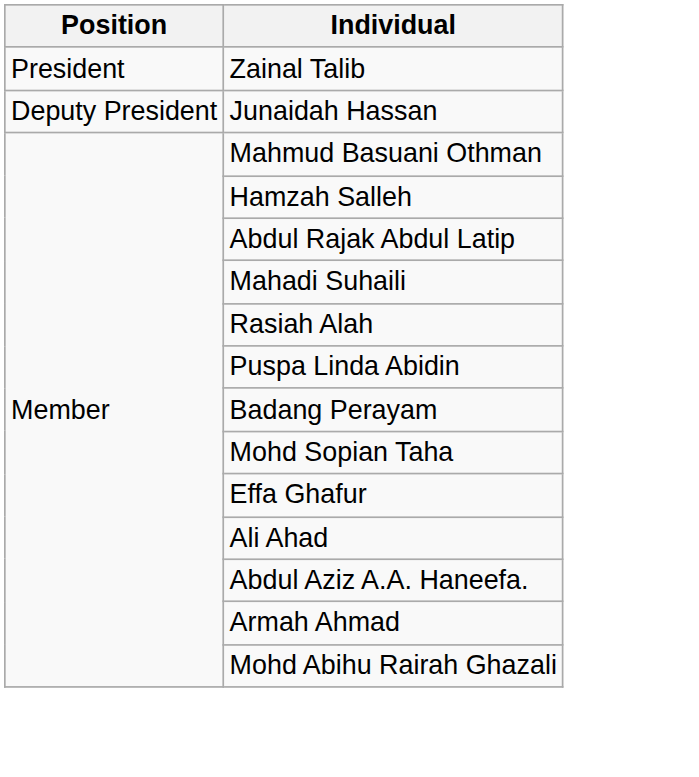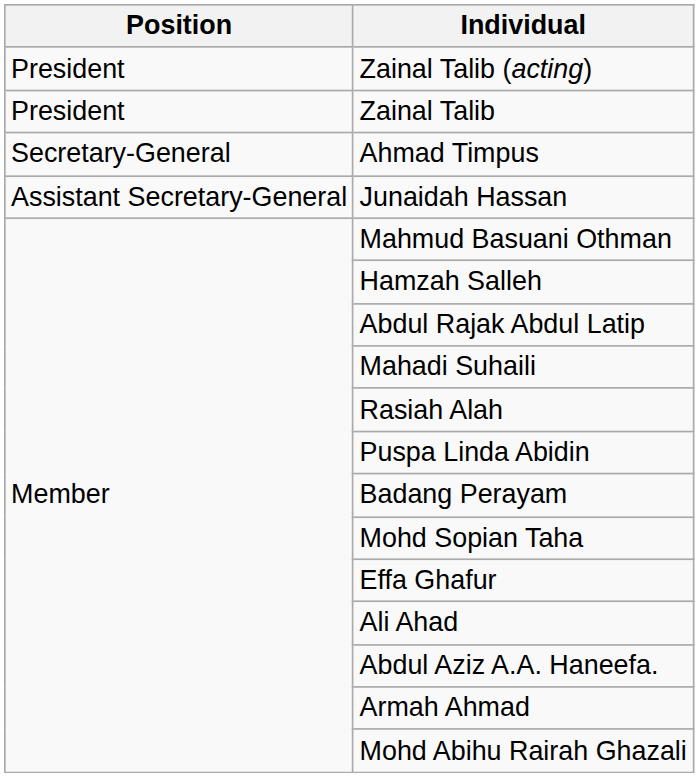 <table class="wikitable">
 <tr>
 <th>Position</th>
 <th>Individual</th>
 </tr>
 <tr>
 <td>President</td>
+<td>Zainal Talib (<em>acting</em>)</td>
+</tr>
+<tr>
+<td>President</td>
 <td>Zainal Talib</td>
 </tr>
 <tr>
-<td>Deputy President</td>
+<td>Secretary-General</td>
+<td>Ahmad Timpus</td>
+</tr>
+<tr>
+<td>Assistant Secretary-General</td>
 <td>Junaidah Hassan</td>
 </tr>
 <tr>
 <td rowspan="13">Member</td>
 <td>Mahmud Basuani Othman</td>
 </tr>
 <tr>
 <td>Hamzah Salleh</td>
 </tr>
 <tr>
 <td>Abdul Rajak Abdul Latip</td>
 </tr>
 <tr>
 <td>Mahadi Suhaili</td>
 </tr>
 <tr>
 <td>Rasiah Alah</td>
 </tr>
 <tr>
 <td>Puspa Linda Abidin</td>
 </tr>
 <tr>
 <td>Badang Perayam</td>
 </tr>
 <tr>
 <td>Mohd Sopian Taha</td>
 </tr>
 <tr>
 <td>Effa Ghafur</td>
 </tr>
 <tr>
 <td>Ali Ahad</td>
 </tr>
 <tr>
 <td>Abdul Aziz A.A. Haneefa.</td>
 </tr>
 <tr>
 <td>Armah Ahmad</td>
 </tr>
 <tr>
 <td>Mohd Abihu Rairah Ghazali</td>
 </tr>
 </table>
